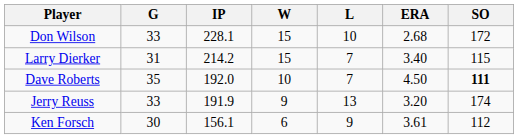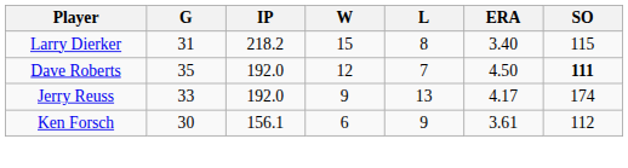 <table class="wikitable sortable">
 <tr>
 <th bgcolor="#DDDDFF" width="16%">Player</th>
 <th bgcolor="#DDDDFF" width="9%">G</th>
 <th bgcolor="#DDDDFF" width="9%">IP</th>
 <th bgcolor="#DDDDFF" width="9%">W</th>
 <th bgcolor="#DDDDFF" width="9%">L</th>
 <th bgcolor="#DDDDFF" width="9%">ERA</th>
 <th bgcolor="#DDDDFF" width="9%">SO</th>
 </tr>
-<tr align="center">
-<td><a href='#'>Don Wilson</a></td>
-<td>33</td>
-<td>228.1</td>
-<td>15</td>
-<td>10</td>
-<td>2.68</td>
-<td>172</td>
-</tr>
 <tr align=center>
 <td><a href='#'>Larry Dierker</a></td>
 <td>31</td>
-<td>214.2</td>
+<td>218.2</td>
 <td>15</td>
-<td>7</td>
+<td>8</td>
 <td>3.40</td>
 <td>115</td>
 </tr>
 <tr align=center>
 <td><a href='#'>Dave Roberts</a></td>
 <td>35</td>
 <td>192.0</td>
-<td>10</td>
+<td>12</td>
 <td>7</td>
 <td>4.50</td>
 <td><strong>111</strong></td>
 </tr>
 <tr align=center>
 <td><a href='#'>Jerry Reuss</a></td>
 <td>33</td>
-<td>191.9</td>
+<td>192.0</td>
 <td>9</td>
 <td>13</td>
-<td>3.20</td>
+<td>4.17</td>
 <td>174</td>
 </tr>
 <tr align=center>
 <td><a href='#'>Ken Forsch</a></td>
 <td>30</td>
 <td>156.1</td>
 <td>6</td>
 <td>9</td>
 <td>3.61</td>
 <td>112</td>
 </tr>
 </table>
